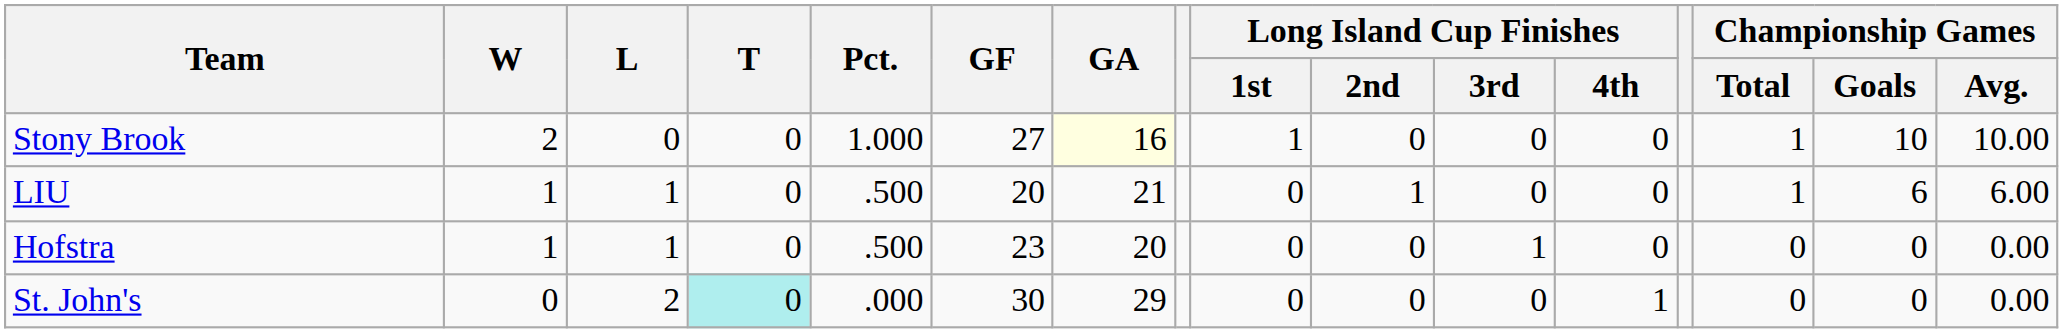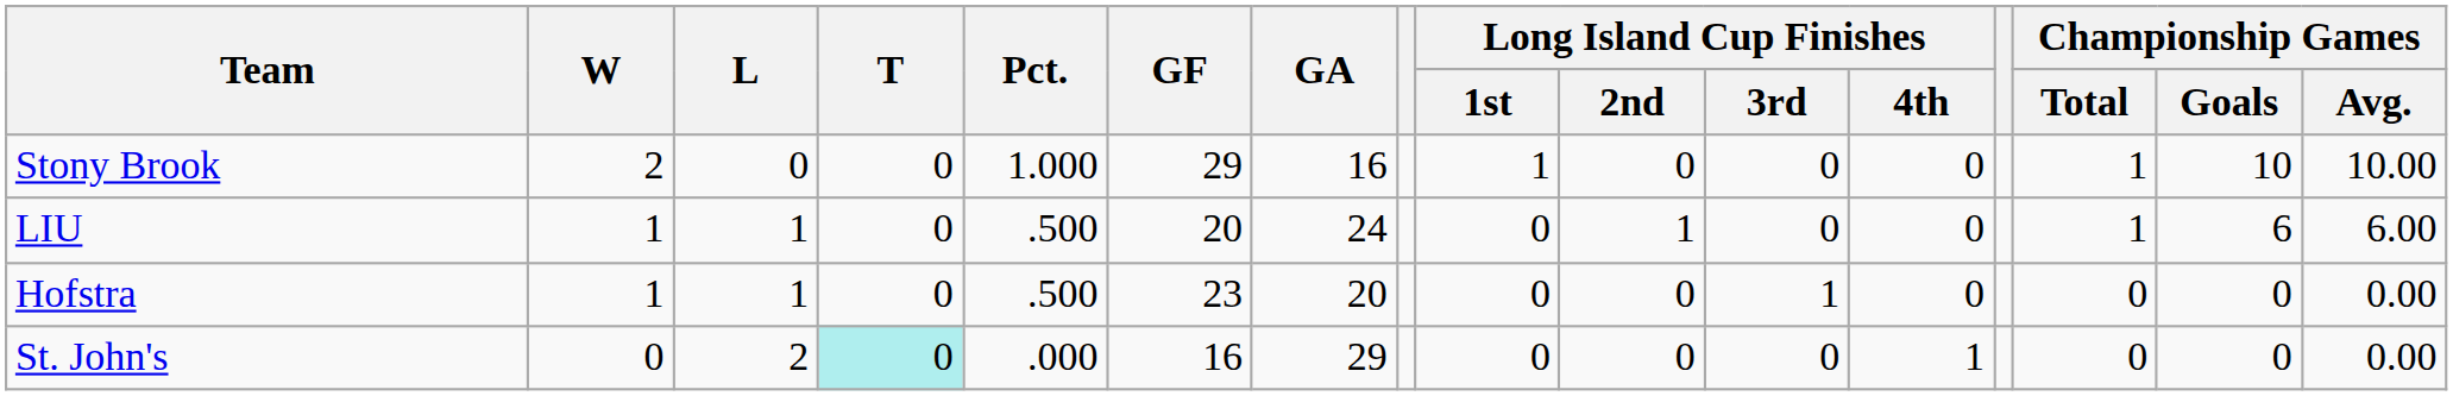 <table class="wikitable">
 <tr>
 <th rowspan="2" width="200" scope="col">Team</th>
 <th rowspan="2" width="50" scope="col">W</th>
 <th rowspan="2" width="50" scope="col">L</th>
 <th rowspan="2" width="50" scope="col">T</th>
 <th rowspan="2" width="50" scope="col">Pct.</th>
 <th rowspan="2" width="50" scope="col">GF</th>
 <th rowspan="2" width="50" scope="col">GA</th>
 <th rowspan="2"></th>
 <th colspan="4">Long Island Cup Finishes</th>
 <th rowspan="2"></th>
 <th colspan="3">Championship Games</th>
 </tr>
 <tr>
 <th width="50" scope="col">1st</th>
 <th width="50" scope="col">2nd</th>
 <th width="50" scope="col">3rd</th>
 <th width="50" scope="col">4th</th>
 <th width="50" scope="col">Total</th>
 <th width="50" scope="col">Goals</th>
 <th width="50" scope="col">Avg.</th>
 </tr>
 <tr>
 <td><a href='#'>Stony Brook</a></td>
 <td style="text-align: right;">2</td>
 <td style="text-align: right;">0</td>
 <td style="text-align: right;">0</td>
 <td style="text-align: right;">1.000</td>
-<td style="text-align: right;">27</td>
-<td style="background: lightyellow; text-align: right;">16</td>
+<td style="text-align: right;">29</td>
+<td style="text-align: right;">16</td>
 <td></td>
 <td style="text-align: right;">1</td>
 <td style="text-align: right;">0</td>
 <td style="text-align: right;">0</td>
 <td style="text-align: right;">0</td>
 <td></td>
 <td style="text-align: right;">1</td>
 <td style="text-align: right;">10</td>
 <td style="text-align: right;">10.00</td>
 </tr>
 <tr>
 <td><a href='#'>LIU</a></td>
 <td style="text-align: right;">1</td>
 <td style="text-align: right;">1</td>
 <td style="text-align: right;">0</td>
 <td style="text-align: right;">.500</td>
 <td style="text-align: right;">20</td>
-<td style="text-align: right;">21</td>
+<td style="text-align: right;">24</td>
 <td></td>
 <td style="text-align: right;">0</td>
 <td style="text-align: right;">1</td>
 <td style="text-align: right;">0</td>
 <td style="text-align: right;">0</td>
 <td></td>
 <td style="text-align: right;">1</td>
 <td style="text-align: right;">6</td>
 <td style="text-align: right;">6.00</td>
 </tr>
 <tr>
 <td><a href='#'>Hofstra</a></td>
 <td style="text-align: right;">1</td>
 <td style="text-align: right;">1</td>
 <td style="text-align: right;">0</td>
 <td style="text-align: right;">.500</td>
 <td style="text-align: right;">23</td>
 <td style="text-align: right;">20</td>
 <td></td>
 <td style="text-align: right;">0</td>
 <td style="text-align: right;">0</td>
 <td style="text-align: right;">1</td>
 <td style="text-align: right;">0</td>
 <td></td>
 <td style="text-align: right;">0</td>
 <td style="text-align: right;">0</td>
 <td style="text-align: right;">0.00</td>
 </tr>
 <tr>
 <td><a href='#'>St. John's</a></td>
 <td style="text-align: right;">0</td>
 <td style="text-align: right;">2</td>
 <td style="background: paleturquoise; text-align: right;">0</td>
 <td style="text-align: right;">.000</td>
-<td style="text-align: right;">30</td>
+<td style="text-align: right;">16</td>
 <td style="text-align: right;">29</td>
 <td></td>
 <td style="text-align: right;">0</td>
 <td style="text-align: right;">0</td>
 <td style="text-align: right;">0</td>
 <td style="text-align: right;">1</td>
 <td></td>
 <td style="text-align: right;">0</td>
 <td style="text-align: right;">0</td>
 <td style="text-align: right;">0.00</td>
 </tr>
 </table>
